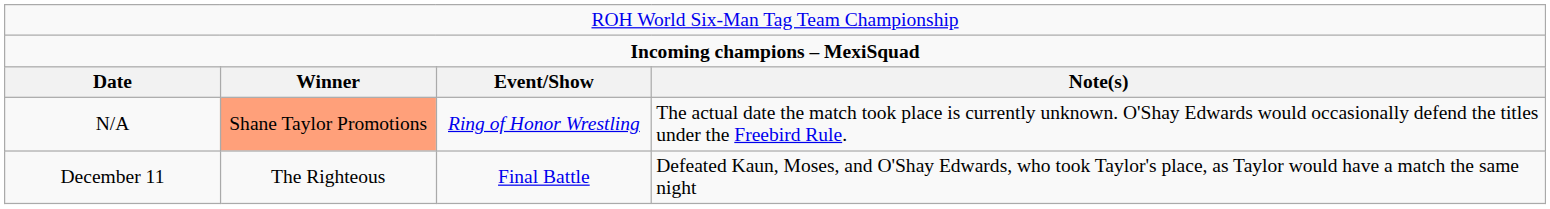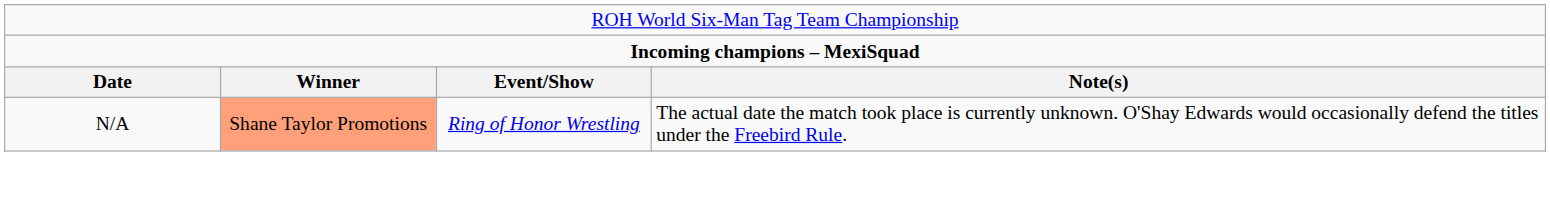 <table class="wikitable" style="text-align:center; width:100%;">
 <tr>
 <td colspan="4" style="text-align: center;"><a href='#'>ROH World Six-Man Tag Team Championship</a></td>
 </tr>
 <tr>
 <td colspan="4" style="text-align: center;"><strong>Incoming champions – MexiSquad </strong></td>
 </tr>
 <tr>
 <th width=14%>Date</th>
 <th width=14%>Winner</th>
 <th width=14%>Event/Show</th>
 <th width=58%>Note(s)</th>
 </tr>
 <tr>
 <td>N/A<br></td>
 <td style="background: lightsalmon;">Shane Taylor Promotions<br></td>
 <td><em><a href='#'>Ring of Honor Wrestling</a></em></td>
 <td align=left>The actual date the match took place is currently unknown. O'Shay Edwards would occasionally defend the titles under the <a href='#'>Freebird Rule</a>.</td>
 </tr>
-<tr>
-<td>December 11</td>
-<td>The Righteous<br></td>
-<td><a href='#'>Final Battle</a><br></td>
-<td align=left>Defeated Kaun, Moses, and O'Shay Edwards, who took Taylor's place, as Taylor would have a match the same night</td>
-</tr>
 </table>
